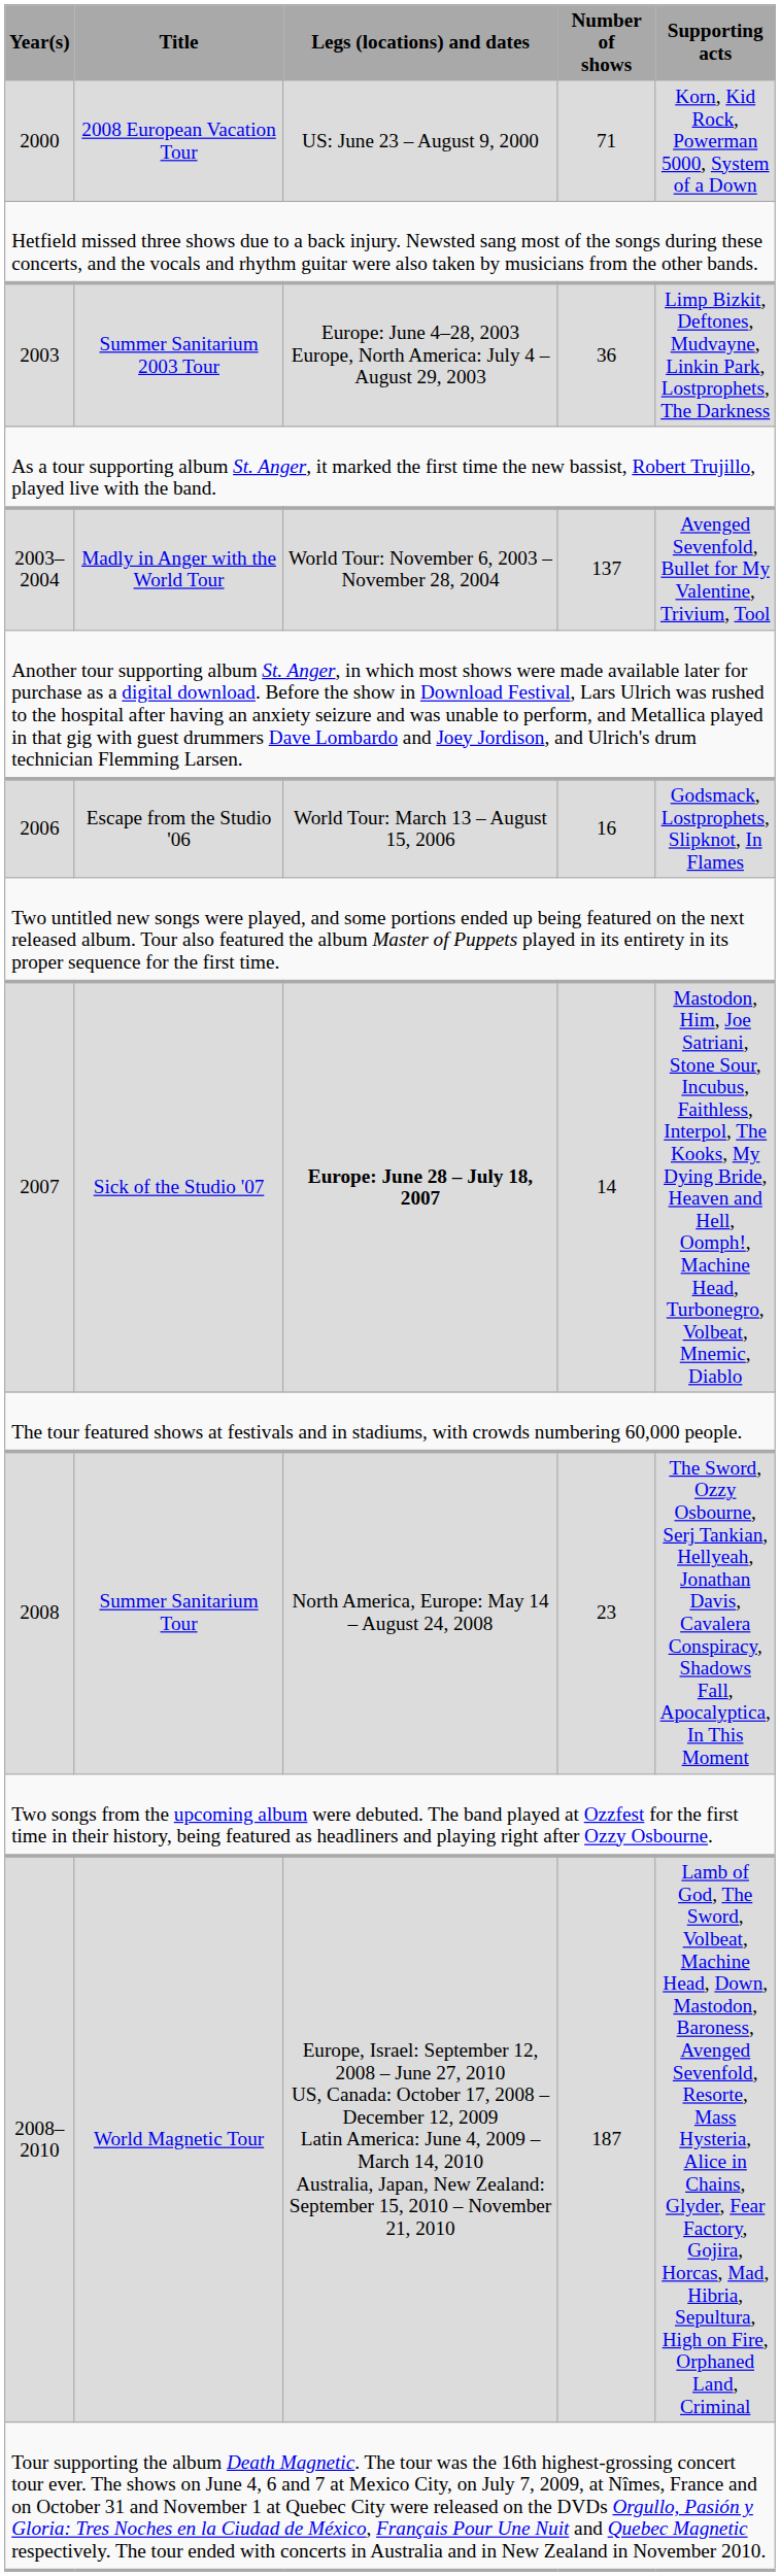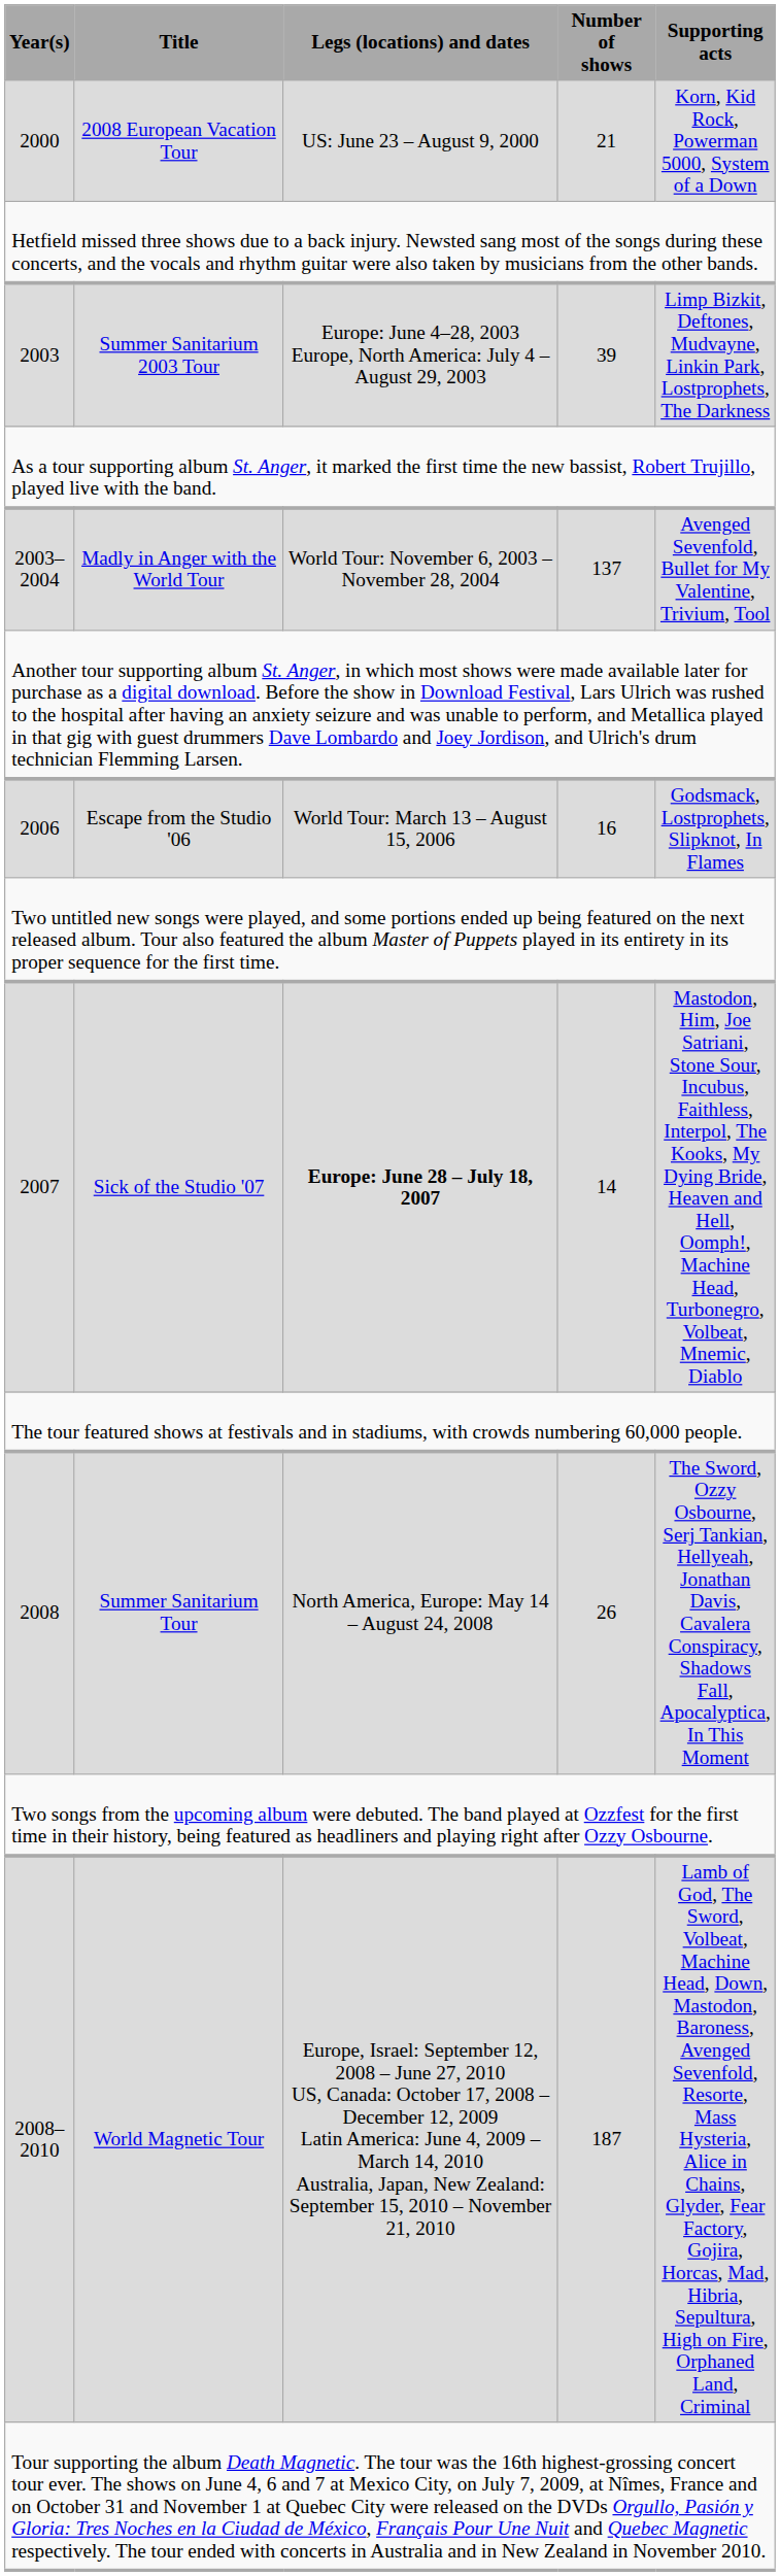 <table class="wikitable" style="width:100%; text-align:center;">
 <tr>
 <th style="width:40px; background:darkGrey;">Year(s)</th>
 <th style="width:210px; background:darkGrey;">Title</th>
 <th style="width:290px; background:darkGrey;">Legs (locations) and dates</th>
 <th style="width:80px; background:darkGrey;">Number of<br>shows<br></th>
 <th style="background:darkGrey;">Supporting acts</th>
 </tr>
 <tr style="background:#DCDCDC;">
 <td>2000</td>
 <td><a href='#'>2008 European Vacation Tour</a></td>
 <td>US: June 23 – August 9, 2000</td>
-<td>71</td>
+<td>21</td>
 <td><a href='#'>Korn</a>, <a href='#'>Kid Rock</a>, <a href='#'>Powerman 5000</a>, <a href='#'>System of a Down</a></td>
 </tr>
 <tr>
 <td colspan="5" style="border-bottom-width:3px; padding:5px; text-align:left;"><br>Hetfield missed three shows due to a back injury. Newsted sang most of the songs during these concerts, and the vocals and rhythm guitar were also taken by musicians from the other bands.</td>
 </tr>
 <tr style="background:#DCDCDC;">
 <td>2003</td>
 <td><a href='#'>Summer Sanitarium 2003 Tour</a></td>
 <td>Europe: June 4–28, 2003 <br> Europe, North America: July 4 – August 29, 2003</td>
-<td>36</td>
+<td>39</td>
 <td><a href='#'>Limp Bizkit</a>, <a href='#'>Deftones</a>, <a href='#'>Mudvayne</a>, <a href='#'>Linkin Park</a>, <a href='#'>Lostprophets</a>, <a href='#'>The Darkness</a></td>
 </tr>
 <tr>
 <td colspan="5" style="border-bottom-width:3px; padding:5px; text-align:left;"><br>As a tour supporting album <em><a href='#'>St. Anger</a></em>, it marked the first time the new bassist, <a href='#'>Robert Trujillo</a>, played live with the band.</td>
 </tr>
 <tr style="background:#DCDCDC;">
 <td>2003–2004</td>
 <td><a href='#'>Madly in Anger with the World Tour</a></td>
 <td>World Tour: November 6, 2003 – November 28, 2004</td>
 <td>137</td>
 <td><a href='#'>Avenged Sevenfold</a>, <a href='#'>Bullet for My Valentine</a>, <a href='#'>Trivium</a>, <a href='#'>Tool</a></td>
 </tr>
 <tr>
 <td colspan="5" style="border-bottom-width:3px; padding:5px; text-align:left;"><br>Another tour supporting album <em><a href='#'>St. Anger</a></em>, in which most shows were made available later for purchase as a <a href='#'>digital download</a>. Before the show in <a href='#'>Download Festival</a>, Lars Ulrich was rushed to the hospital after having an anxiety seizure and was unable to perform, and Metallica played in that gig with guest drummers <a href='#'>Dave Lombardo</a> and <a href='#'>Joey Jordison</a>, and Ulrich's drum technician Flemming Larsen.</td>
 </tr>
 <tr style="background:#DCDCDC;">
 <td>2006</td>
 <td>Escape from the Studio '06</td>
 <td>World Tour: March 13 – August 15, 2006</td>
 <td>16</td>
 <td><a href='#'>Godsmack</a>, <a href='#'>Lostprophets</a>, <a href='#'>Slipknot</a>, <a href='#'>In Flames</a></td>
 </tr>
 <tr>
 <td colspan="5" style="border-bottom-width:3px; padding:5px; text-align:left;"><br>Two untitled new songs were played, and some portions ended up being featured on the next released album. Tour also featured the album <em>Master of Puppets</em> played in its entirety in its proper sequence for the first time.</td>
 </tr>
 <tr style="background:#DCDCDC;">
 <td>2007</td>
 <td><a href='#'>Sick of the Studio '07</a></td>
 <td><strong>Europe: June 28 – July 18, 2007</strong></td>
 <td>14</td>
 <td><a href='#'>Mastodon</a>, <a href='#'>Him</a>, <a href='#'>Joe Satriani</a>, <a href='#'>Stone Sour</a>, <a href='#'>Incubus</a>, <a href='#'>Faithless</a>, <a href='#'>Interpol</a>, <a href='#'>The Kooks</a>, <a href='#'>My Dying Bride</a>, <a href='#'>Heaven and Hell</a>, <a href='#'>Oomph!</a>, <a href='#'>Machine Head</a>, <a href='#'>Turbonegro</a>, <a href='#'>Volbeat</a>, <a href='#'>Mnemic</a>, <a href='#'>Diablo</a></td>
 </tr>
 <tr>
 <td colspan="5" style="border-bottom-width:3px; padding:5px; text-align:left;"><br>The tour featured shows at festivals and in stadiums, with crowds numbering 60,000 people.</td>
 </tr>
 <tr style="background:#DCDCDC;">
 <td>2008</td>
 <td><a href='#'>Summer Sanitarium Tour</a></td>
 <td>North America, Europe: May 14 – August 24, 2008</td>
-<td>23</td>
+<td>26</td>
 <td><a href='#'>The Sword</a>, <a href='#'>Ozzy Osbourne</a>, <a href='#'>Serj Tankian</a>, <a href='#'>Hellyeah</a>, <a href='#'>Jonathan Davis</a>, <a href='#'>Cavalera Conspiracy</a>, <a href='#'>Shadows Fall</a>, <a href='#'>Apocalyptica</a>, <a href='#'>In This Moment</a></td>
 </tr>
 <tr>
 <td colspan="5" style="border-bottom-width:3px; padding:5px; text-align:left;"><br>Two songs from the <a href='#'>upcoming album</a> were debuted. The band played at <a href='#'>Ozzfest</a> for the first time in their history, being featured as headliners and playing right after <a href='#'>Ozzy Osbourne</a>.</td>
 </tr>
 <tr style="background:#DCDCDC;">
 <td>2008–2010</td>
 <td><a href='#'>World Magnetic Tour</a></td>
 <td>Europe, Israel: September 12, 2008 – June 27, 2010 <br> US, Canada: October 17, 2008 – December 12, 2009<br>Latin America: June 4, 2009 – March 14, 2010 <br>Australia, Japan, New Zealand: September 15, 2010 – November 21, 2010</td>
 <td>187</td>
 <td><a href='#'>Lamb of God</a>, <a href='#'>The Sword</a>, <a href='#'>Volbeat</a>, <a href='#'>Machine Head</a>, <a href='#'>Down</a>, <a href='#'>Mastodon</a>, <a href='#'>Baroness</a>, <a href='#'>Avenged Sevenfold</a>, <a href='#'>Resorte</a>, <a href='#'>Mass Hysteria</a>, <a href='#'>Alice in Chains</a>, <a href='#'>Glyder</a>, <a href='#'>Fear Factory</a>, <a href='#'>Gojira</a>, <a href='#'>Horcas</a>, <a href='#'>Mad</a>, <a href='#'>Hibria</a>, <a href='#'>Sepultura</a>, <a href='#'>High on Fire</a>, <a href='#'>Orphaned Land</a>, <a href='#'>Criminal</a></td>
 </tr>
 <tr>
 <td colspan="5" style="border-bottom-width:3px; padding:5px; text-align:left;"><br>Tour supporting the album <em><a href='#'>Death Magnetic</a></em>. The tour was the 16th highest-grossing concert tour ever. The shows on June 4, 6 and 7 at Mexico City, on July 7, 2009, at Nîmes, France and on October 31 and November 1 at Quebec City were released on the DVDs <em><a href='#'>Orgullo, Pasión y Gloria: Tres Noches en la Ciudad de México</a></em>, <em><a href='#'>Français Pour Une Nuit</a></em> and <em><a href='#'>Quebec Magnetic</a></em> respectively. The tour ended with concerts in Australia and in New Zealand in November 2010.</td>
 </tr>
 </table>
